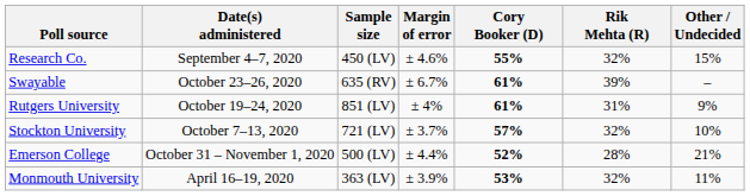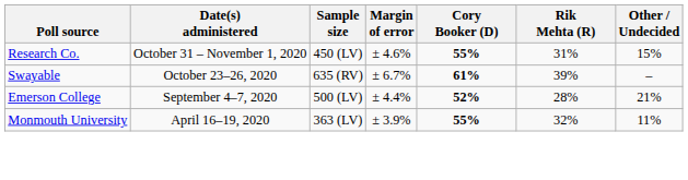 <table class="wikitable" style="font-size:90%;text-align:center;">
 <tr valign=bottom>
 <th>Poll source</th>
 <th>Date(s)<br>administered</th>
 <th>Sample<br>size</th>
 <th>Margin<br>of error</th>
 <th style="width:100px;">Cory<br>Booker (D)</th>
 <th style="width:100px;">Rik<br>Mehta (R)</th>
 <th>Other /<br>Undecided</th>
 </tr>
 <tr>
 <td style="text-align:left;"><a href='#'>Research Co.</a></td>
-<td>September 4–7, 2020</td>
+<td>October 31 – November 1, 2020</td>
 <td>450 (LV)</td>
 <td>± 4.6%</td>
 <td><strong>55%</strong></td>
-<td>32%</td>
+<td>31%</td>
 <td>15%</td>
 </tr>
 <tr>
 <td style="text-align:left;"><a href='#'>Swayable</a></td>
 <td>October 23–26, 2020</td>
 <td>635 (RV)</td>
 <td>± 6.7%</td>
 <td><strong>61%</strong></td>
 <td>39%</td>
 <td>–</td>
 </tr>
 <tr>
-<td style="text-align:left;"><a href='#'>Rutgers University</a></td>
-<td>October 19–24, 2020</td>
-<td>851 (LV)</td>
-<td>± 4%</td>
-<td><strong>61%</strong></td>
-<td>31%</td>
-<td>9%</td>
-</tr>
-<tr>
-<td style="text-align:left;"><a href='#'>Stockton University</a></td>
-<td>October 7–13, 2020</td>
-<td>721 (LV)</td>
-<td>± 3.7%</td>
-<td><strong>57%</strong></td>
-<td>32%</td>
-<td>10%</td>
-</tr>
-<tr>
 <td style="text-align:left;"><a href='#'>Emerson College</a></td>
-<td>October 31 – November 1, 2020</td>
+<td>September 4–7, 2020</td>
 <td>500 (LV)</td>
 <td>± 4.4%</td>
 <td><strong>52%</strong></td>
 <td>28%</td>
 <td>21%</td>
 </tr>
 <tr>
 <td style="text-align:left;"><a href='#'>Monmouth University</a></td>
 <td>April 16–19, 2020</td>
 <td>363 (LV)</td>
 <td>± 3.9%</td>
-<td><strong>53%</strong></td>
+<td><strong>55%</strong></td>
 <td>32%</td>
 <td>11%</td>
 </tr>
 </table>
